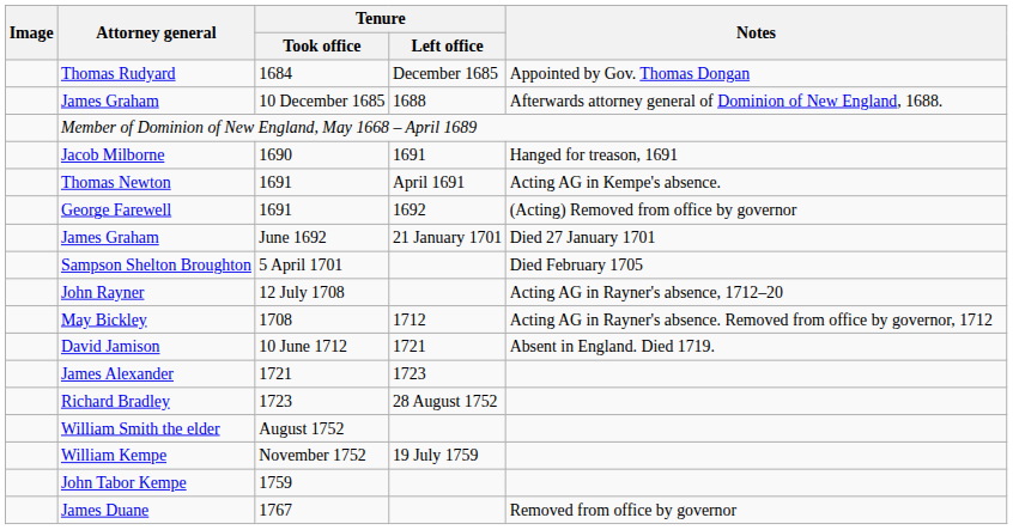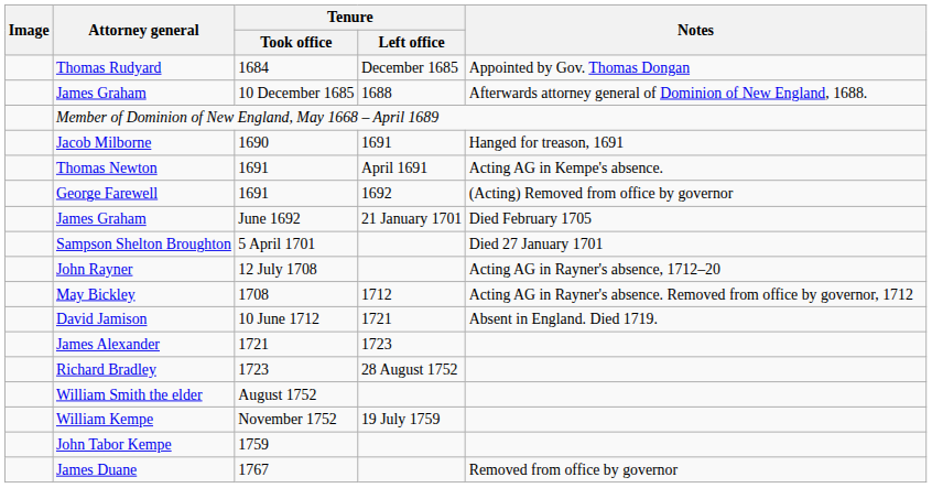 <table class="wikitable" style="font-size: 95%;">
 <tr>
 <th rowspan="2">Image</th>
 <th rowspan="2">Attorney general</th>
 <th colspan="2">Tenure</th>
 <th rowspan="2" width=50%>Notes</th>
 </tr>
 <tr>
 <th>Took office</th>
 <th>Left office</th>
 </tr>
 <tr>
 <td></td>
 <td><a href='#'>Thomas Rudyard</a></td>
 <td>1684</td>
 <td>December 1685</td>
 <td>Appointed by Gov. <a href='#'>Thomas Dongan</a></td>
 </tr>
 <tr>
 <td></td>
 <td><a href='#'>James Graham</a></td>
 <td>10 December 1685</td>
 <td>1688</td>
 <td>Afterwards attorney general of <a href='#'>Dominion of New England</a>, 1688.</td>
 </tr>
 <tr>
 <td></td>
 <td colspan= "4"><em>Member of Dominion of New England, May 1668 – April 1689</em></td>
 </tr>
 <tr>
 <td></td>
 <td><a href='#'>Jacob Milborne</a></td>
 <td>1690</td>
 <td>1691</td>
 <td>Hanged for treason, 1691</td>
 </tr>
 <tr>
 <td></td>
 <td><a href='#'>Thomas Newton</a></td>
 <td>1691</td>
 <td>April 1691</td>
 <td>Acting AG in Kempe's absence.</td>
 </tr>
 <tr>
 <td></td>
 <td><a href='#'>George Farewell</a></td>
 <td>1691</td>
 <td>1692</td>
 <td>(Acting) Removed from office by governor</td>
 </tr>
 <tr>
 <td></td>
 <td><a href='#'>James Graham</a></td>
 <td>June 1692</td>
 <td>21 January 1701</td>
-<td>Died 27 January 1701</td>
+<td>Died February 1705</td>
 </tr>
 <tr>
 <td></td>
 <td><a href='#'>Sampson Shelton Broughton</a></td>
 <td>5 April 1701</td>
 <td></td>
-<td>Died February 1705</td>
+<td>Died 27 January 1701</td>
 </tr>
 <tr>
 <td></td>
 <td><a href='#'>John Rayner</a></td>
 <td>12 July 1708</td>
 <td></td>
 <td>Acting AG in Rayner's absence, 1712–20</td>
 </tr>
 <tr>
 <td></td>
 <td><a href='#'>May Bickley</a></td>
 <td>1708</td>
 <td>1712</td>
 <td>Acting AG in Rayner's absence. Removed from office by governor, 1712</td>
 </tr>
 <tr>
 <td></td>
 <td><a href='#'>David Jamison</a></td>
 <td>10 June 1712</td>
 <td>1721</td>
 <td>Absent in England. Died 1719.</td>
 </tr>
 <tr>
 <td></td>
 <td><a href='#'>James Alexander</a></td>
 <td>1721</td>
 <td>1723</td>
 <td></td>
 </tr>
 <tr>
 <td></td>
 <td><a href='#'>Richard Bradley</a></td>
 <td>1723</td>
 <td>28 August 1752</td>
 <td></td>
 </tr>
 <tr>
 <td></td>
 <td><a href='#'>William Smith the elder</a></td>
 <td>August 1752</td>
 <td></td>
 <td></td>
 </tr>
 <tr>
 <td></td>
 <td><a href='#'>William Kempe</a></td>
 <td>November 1752</td>
 <td>19 July 1759</td>
 <td></td>
 </tr>
 <tr>
 <td></td>
 <td><a href='#'>John Tabor Kempe</a></td>
 <td>1759</td>
 <td></td>
 <td></td>
 </tr>
 <tr>
 <td></td>
 <td><a href='#'>James Duane</a></td>
 <td>1767</td>
 <td></td>
 <td>Removed from office by governor</td>
 </tr>
 </table>
